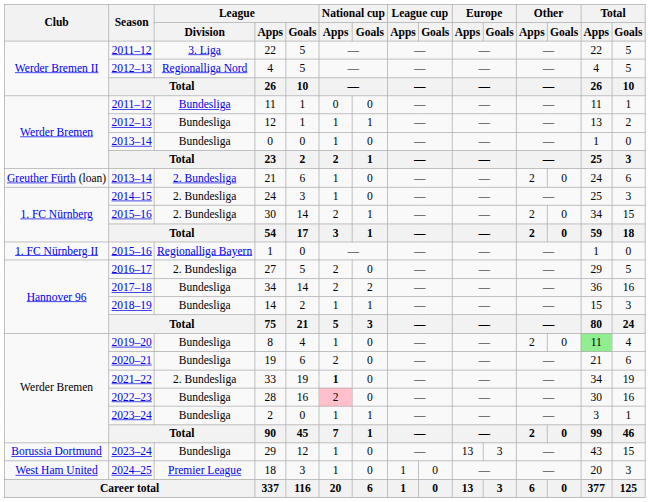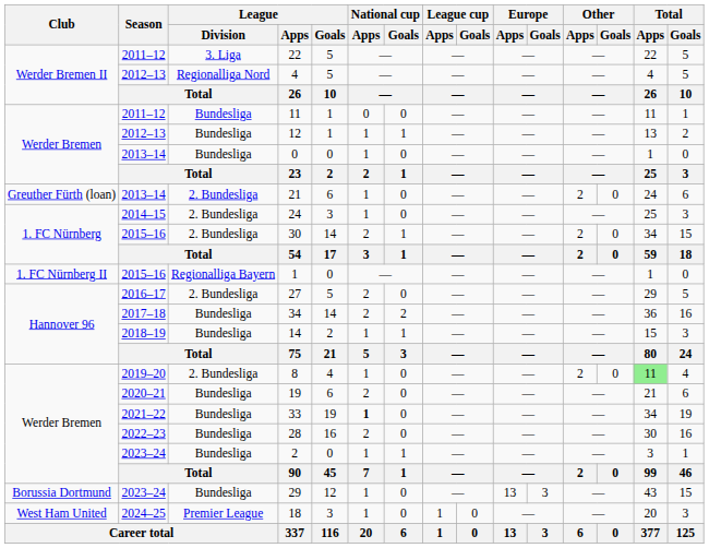 <table class="wikitable" style="text-align:center">
 <tr>
 <th rowspan="2">Club</th>
 <th rowspan="2">Season</th>
 <th colspan="3">League</th>
 <th colspan="2">National cup</th>
 <th colspan="2">League cup</th>
 <th colspan="2">Europe</th>
 <th colspan="2">Other</th>
 <th colspan="2">Total</th>
 </tr>
 <tr>
 <th>Division</th>
 <th>Apps</th>
 <th>Goals</th>
 <th>Apps</th>
 <th>Goals</th>
 <th>Apps</th>
 <th>Goals</th>
 <th>Apps</th>
 <th>Goals</th>
 <th>Apps</th>
 <th>Goals</th>
 <th>Apps</th>
 <th>Goals</th>
 </tr>
 <tr>
 <td rowspan="3"><a href='#'>Werder Bremen II</a></td>
 <td><a href='#'>2011–12</a></td>
 <td><a href='#'>3. Liga</a></td>
 <td>22</td>
 <td>5</td>
 <td colspan="2">—</td>
 <td colspan="2">—</td>
 <td colspan="2">—</td>
 <td colspan="2">—</td>
 <td>22</td>
 <td>5</td>
 </tr>
 <tr>
 <td><a href='#'>2012–13</a></td>
 <td><a href='#'>Regionalliga Nord</a></td>
 <td>4</td>
 <td>5</td>
 <td colspan="2">—</td>
 <td colspan="2">—</td>
 <td colspan="2">—</td>
 <td colspan="2">—</td>
 <td>4</td>
 <td>5</td>
 </tr>
 <tr>
 <th colspan="2">Total</th>
 <th>26</th>
 <th>10</th>
 <th colspan="2">—</th>
 <th colspan="2">—</th>
 <th colspan="2">—</th>
 <th colspan="2">—</th>
 <th>26</th>
 <th>10</th>
 </tr>
 <tr>
 <td rowspan="4"><a href='#'>Werder Bremen</a></td>
 <td><a href='#'>2011–12</a></td>
 <td><a href='#'>Bundesliga</a></td>
 <td>11</td>
 <td>1</td>
 <td>0</td>
 <td>0</td>
 <td colspan="2">—</td>
 <td colspan="2">—</td>
 <td colspan="2">—</td>
 <td>11</td>
 <td>1</td>
 </tr>
 <tr>
 <td><a href='#'>2012–13</a></td>
 <td>Bundesliga</td>
 <td>12</td>
 <td>1</td>
 <td>1</td>
 <td>1</td>
 <td colspan="2">—</td>
 <td colspan="2">—</td>
 <td colspan="2">—</td>
 <td>13</td>
 <td>2</td>
 </tr>
 <tr>
 <td><a href='#'>2013–14</a></td>
 <td>Bundesliga</td>
 <td>0</td>
 <td>0</td>
 <td>1</td>
 <td>0</td>
 <td colspan="2">—</td>
 <td colspan="2">—</td>
 <td colspan="2">—</td>
 <td>1</td>
 <td>0</td>
 </tr>
 <tr>
 <th colspan="2">Total</th>
 <th>23</th>
 <th>2</th>
 <th>2</th>
 <th>1</th>
 <th colspan="2">—</th>
 <th colspan="2">—</th>
 <th colspan="2">—</th>
 <th>25</th>
 <th>3</th>
 </tr>
 <tr>
 <td><a href='#'>Greuther Fürth</a> (loan)</td>
 <td><a href='#'>2013–14</a></td>
 <td><a href='#'>2. Bundesliga</a></td>
 <td>21</td>
 <td>6</td>
 <td>1</td>
 <td>0</td>
 <td colspan="2">—</td>
 <td colspan="2">—</td>
 <td>2</td>
 <td>0</td>
 <td>24</td>
 <td>6</td>
 </tr>
 <tr>
 <td rowspan="3"><a href='#'>1. FC Nürnberg</a></td>
 <td><a href='#'>2014–15</a></td>
 <td>2. Bundesliga</td>
 <td>24</td>
 <td>3</td>
 <td>1</td>
 <td>0</td>
 <td colspan="2">—</td>
 <td colspan="2">—</td>
 <td colspan="2">—</td>
 <td>25</td>
 <td>3</td>
 </tr>
 <tr>
 <td><a href='#'>2015–16</a></td>
 <td>2. Bundesliga</td>
 <td>30</td>
 <td>14</td>
 <td>2</td>
 <td>1</td>
 <td colspan="2">—</td>
 <td colspan="2">—</td>
 <td>2</td>
 <td>0</td>
 <td>34</td>
 <td>15</td>
 </tr>
 <tr>
 <th colspan="2">Total</th>
 <th>54</th>
 <th>17</th>
 <th>3</th>
 <th>1</th>
 <th colspan="2">—</th>
 <th colspan="2">—</th>
 <th>2</th>
 <th>0</th>
 <th>59</th>
 <th>18</th>
 </tr>
 <tr>
 <td><a href='#'>1. FC Nürnberg II</a></td>
 <td><a href='#'>2015–16</a></td>
 <td><a href='#'>Regionalliga Bayern</a></td>
 <td>1</td>
 <td>0</td>
 <td colspan="2">—</td>
 <td colspan="2">—</td>
 <td colspan="2">—</td>
 <td colspan="2">—</td>
 <td>1</td>
 <td>0</td>
 </tr>
 <tr>
 <td rowspan="4"><a href='#'>Hannover 96</a></td>
 <td><a href='#'>2016–17</a></td>
 <td>2. Bundesliga</td>
 <td>27</td>
 <td>5</td>
 <td>2</td>
 <td>0</td>
 <td colspan="2">—</td>
 <td colspan="2">—</td>
 <td colspan="2">—</td>
 <td>29</td>
 <td>5</td>
 </tr>
 <tr>
 <td><a href='#'>2017–18</a></td>
 <td>Bundesliga</td>
 <td>34</td>
 <td>14</td>
 <td>2</td>
 <td>2</td>
 <td colspan="2">—</td>
 <td colspan="2">—</td>
 <td colspan="2">—</td>
 <td>36</td>
 <td>16</td>
 </tr>
 <tr>
 <td><a href='#'>2018–19</a></td>
 <td>Bundesliga</td>
 <td>14</td>
 <td>2</td>
 <td>1</td>
 <td>1</td>
 <td colspan="2">—</td>
 <td colspan="2">—</td>
 <td colspan="2">—</td>
 <td>15</td>
 <td>3</td>
 </tr>
 <tr>
 <th colspan="2">Total</th>
 <th>75</th>
 <th>21</th>
 <th>5</th>
 <th>3</th>
 <th colspan="2">—</th>
 <th colspan="2">—</th>
 <th colspan="2">—</th>
 <th>80</th>
 <th>24</th>
 </tr>
 <tr>
 <td rowspan="6">Werder Bremen</td>
 <td><a href='#'>2019–20</a></td>
-<td>Bundesliga</td>
+<td>2. Bundesliga</td>
 <td>8</td>
 <td>4</td>
 <td>1</td>
 <td>0</td>
 <td colspan="2">—</td>
 <td colspan="2">—</td>
 <td>2</td>
 <td>0</td>
 <td style="background: lightgreen;">11</td>
 <td>4</td>
 </tr>
 <tr>
 <td><a href='#'>2020–21</a></td>
 <td>Bundesliga</td>
 <td>19</td>
 <td>6</td>
 <td>2</td>
 <td>0</td>
 <td colspan="2">—</td>
 <td colspan="2">—</td>
 <td colspan="2">—</td>
 <td>21</td>
 <td>6</td>
 </tr>
 <tr>
 <td><a href='#'>2021–22</a></td>
-<td>2. Bundesliga</td>
+<td>Bundesliga</td>
 <td>33</td>
 <td>19</td>
 <td><strong>1</strong></td>
 <td>0</td>
 <td colspan="2">—</td>
 <td colspan="2">—</td>
 <td colspan="2">—</td>
 <td>34</td>
 <td>19</td>
 </tr>
 <tr>
 <td><a href='#'>2022–23</a></td>
 <td>Bundesliga</td>
 <td>28</td>
 <td>16</td>
-<td style="background: pink;">2</td>
+<td>2</td>
 <td>0</td>
 <td colspan="2">—</td>
 <td colspan="2">—</td>
 <td colspan="2">—</td>
 <td>30</td>
 <td>16</td>
 </tr>
 <tr>
 <td><a href='#'>2023–24</a></td>
 <td>Bundesliga</td>
 <td>2</td>
 <td>0</td>
 <td>1</td>
 <td>1</td>
 <td colspan="2">—</td>
 <td colspan="2">—</td>
 <td colspan="2">—</td>
 <td>3</td>
 <td>1</td>
 </tr>
 <tr>
 <th colspan="2">Total</th>
 <th>90</th>
 <th>45</th>
 <th>7</th>
 <th>1</th>
 <th colspan="2">—</th>
 <th colspan="2">—</th>
 <th>2</th>
 <th>0</th>
 <th>99</th>
 <th>46</th>
 </tr>
 <tr>
 <td><a href='#'>Borussia Dortmund</a></td>
 <td><a href='#'>2023–24</a></td>
 <td>Bundesliga</td>
 <td>29</td>
 <td>12</td>
 <td>1</td>
 <td>0</td>
 <td colspan="2">—</td>
 <td>13</td>
 <td>3</td>
 <td colspan="2">—</td>
 <td>43</td>
 <td>15</td>
 </tr>
 <tr>
 <td><a href='#'>West Ham United</a></td>
 <td><a href='#'>2024–25</a></td>
 <td><a href='#'>Premier League</a></td>
 <td>18</td>
 <td>3</td>
 <td>1</td>
 <td>0</td>
 <td>1</td>
 <td>0</td>
 <td colspan="2">—</td>
 <td colspan="2">—</td>
 <td>20</td>
 <td>3</td>
 </tr>
 <tr>
 <th colspan="3">Career total</th>
 <th>337</th>
 <th>116</th>
 <th>20</th>
 <th>6</th>
 <th>1</th>
 <th>0</th>
 <th>13</th>
 <th>3</th>
 <th>6</th>
 <th>0</th>
 <th>377</th>
 <th>125</th>
 </tr>
 </table>
